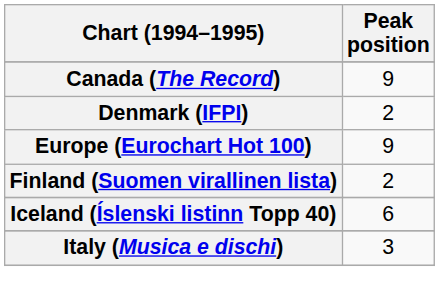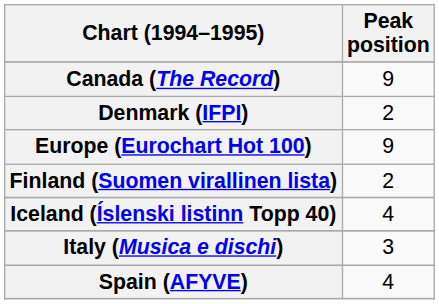 <table class="wikitable sortable plainrowheaders" style="text-align:center">
 <tr>
 <th>Chart (1994–1995)</th>
 <th>Peak<br>position</th>
 </tr>
 <tr>
 </tr>
 <tr>
 </tr>
 <tr>
 </tr>
 <tr>
 </tr>
 <tr>
 </tr>
 <tr>
 <th scope="row">Canada (<em><a href='#'>The Record</a></em>)</th>
 <td>9</td>
 </tr>
 <tr>
 <th scope="row">Denmark (<a href='#'>IFPI</a>)</th>
 <td>2</td>
 </tr>
 <tr>
 <th scope="row">Europe (<a href='#'>Eurochart Hot 100</a>)</th>
 <td>9</td>
 </tr>
 <tr>
 <th scope="row">Finland (<a href='#'>Suomen virallinen lista</a>)</th>
 <td>2</td>
 </tr>
 <tr>
 </tr>
 <tr>
 </tr>
 <tr>
 <th scope="row">Iceland (<a href='#'>Íslenski listinn</a> Topp 40)</th>
-<td>6</td>
+<td>4</td>
 </tr>
 <tr>
 </tr>
 <tr>
 <th scope="row">Italy (<em><a href='#'>Musica e dischi</a></em>)</th>
 <td>3</td>
 </tr>
 <tr>
 </tr>
 <tr>
 </tr>
 <tr>
 </tr>
 <tr>
 </tr>
 <tr>
 </tr>
 <tr>
+<th scope="row">Spain (<a href='#'>AFYVE</a>)</th>
+<td>4</td>
+</tr>
+<tr>
 </tr>
 <tr>
 </tr>
 <tr>
 </tr>
 <tr>
 </tr>
 <tr>
 </tr>
 </table>
